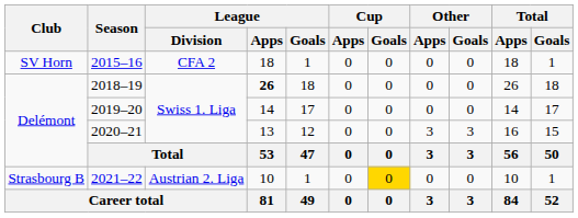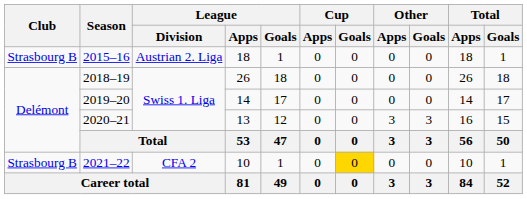 <table class="wikitable" style="text-align: center">
 <tr>
 <th rowspan="2">Club</th>
 <th rowspan="2">Season</th>
 <th colspan="3">League</th>
 <th colspan="2">Cup</th>
 <th colspan="2">Other</th>
 <th colspan="2">Total</th>
 </tr>
 <tr>
 <th>Division</th>
 <th>Apps</th>
 <th>Goals</th>
 <th>Apps</th>
 <th>Goals</th>
 <th>Apps</th>
 <th>Goals</th>
 <th>Apps</th>
 <th>Goals</th>
 </tr>
 <tr>
-<td><a href='#'>SV Horn</a></td>
+<td><a href='#'>Strasbourg B</a></td>
 <td><a href='#'>2015–16</a></td>
-<td><a href='#'>CFA 2</a></td>
+<td><a href='#'>Austrian 2. Liga</a></td>
 <td>18</td>
 <td>1</td>
 <td>0</td>
 <td>0</td>
 <td>0</td>
 <td>0</td>
 <td>18</td>
 <td>1</td>
 </tr>
 <tr>
 <td rowspan="4"><a href='#'>Delémont</a></td>
 <td>2018–19</td>
 <td rowspan="3"><a href='#'>Swiss 1. Liga</a></td>
-<td><strong>26</strong></td>
+<td>26</td>
 <td>18</td>
 <td>0</td>
 <td>0</td>
 <td>0</td>
 <td>0</td>
 <td>26</td>
 <td>18</td>
 </tr>
 <tr>
 <td>2019–20</td>
 <td>14</td>
 <td>17</td>
 <td>0</td>
 <td>0</td>
 <td>0</td>
 <td>0</td>
 <td>14</td>
 <td>17</td>
 </tr>
 <tr>
 <td>2020–21</td>
 <td>13</td>
 <td>12</td>
 <td>0</td>
 <td>0</td>
 <td>3</td>
 <td>3</td>
 <td>16</td>
 <td>15</td>
 </tr>
 <tr>
 <th colspan="2">Total</th>
 <th>53</th>
 <th>47</th>
 <th>0</th>
 <th>0</th>
 <th>3</th>
 <th>3</th>
 <th>56</th>
 <th>50</th>
 </tr>
 <tr>
 <td><a href='#'>Strasbourg B</a></td>
 <td><a href='#'>2021–22</a></td>
-<td><a href='#'>Austrian 2. Liga</a></td>
+<td><a href='#'>CFA 2</a></td>
 <td>10</td>
 <td>1</td>
 <td>0</td>
 <td style="background: gold;">0</td>
 <td>0</td>
 <td>0</td>
 <td>10</td>
 <td>1</td>
 </tr>
 <tr>
 <th colspan="3">Career total</th>
 <th>81</th>
 <th>49</th>
 <th>0</th>
 <th>0</th>
 <th>3</th>
 <th>3</th>
 <th>84</th>
 <th>52</th>
 </tr>
 </table>
